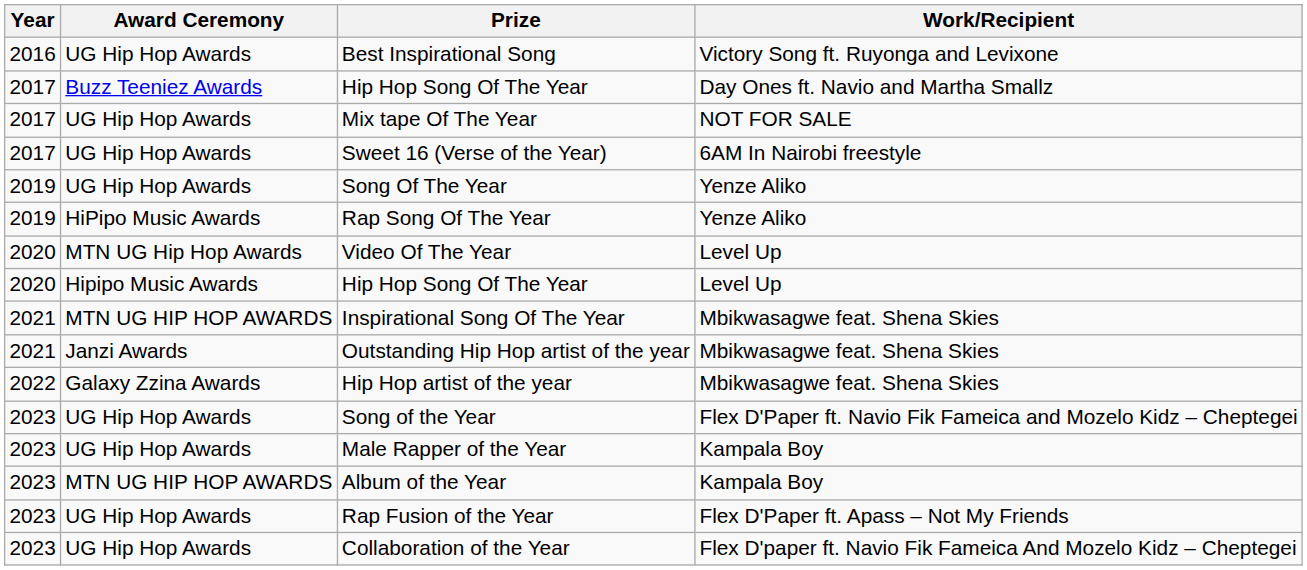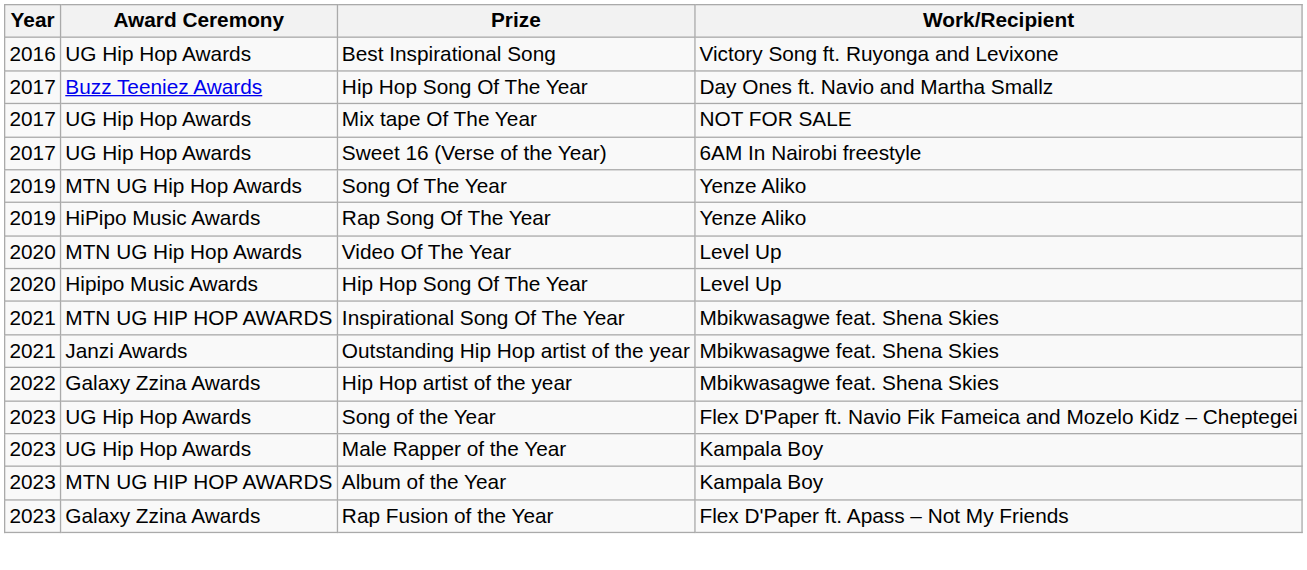 <table class="wikitable">
 <tr>
 <th>Year</th>
 <th>Award Ceremony</th>
 <th>Prize</th>
 <th>Work/Recipient</th>
 </tr>
 <tr>
 <td><div>2016</div></td>
 <td>UG Hip Hop Awards</td>
 <td>Best Inspirational Song </td>
 <td>Victory Song ft. Ruyonga and Levixone</td>
 </tr>
 <tr>
 <td><div>2017</div></td>
 <td><a href='#'>Buzz Teeniez Awards</a></td>
 <td>Hip Hop Song Of The Year </td>
 <td>Day Ones ft. Navio and Martha Smallz</td>
 </tr>
 <tr>
 <td><div>2017</div></td>
 <td>UG Hip Hop Awards</td>
 <td>Mix tape Of The Year </td>
 <td>NOT FOR SALE</td>
 </tr>
 <tr>
 <td><div>2017</div></td>
 <td>UG Hip Hop Awards</td>
 <td>Sweet 16 (Verse of the Year) </td>
 <td>6AM In Nairobi freestyle</td>
 </tr>
 <tr>
 <td><div>2019</div></td>
-<td>UG Hip Hop Awards</td>
+<td>MTN UG Hip Hop Awards</td>
 <td>Song Of The Year </td>
 <td>Yenze Aliko</td>
 </tr>
 <tr>
 <td><div>2019</div></td>
 <td>HiPipo Music Awards</td>
 <td>Rap Song Of The Year </td>
 <td>Yenze Aliko</td>
 </tr>
 <tr>
 <td><div>2020</div></td>
 <td>MTN UG Hip Hop Awards</td>
 <td>Video Of The Year </td>
 <td>Level Up</td>
 </tr>
 <tr>
 <td><div>2020</div></td>
 <td>Hipipo Music Awards</td>
 <td>Hip Hop Song Of The Year </td>
 <td>Level Up</td>
 </tr>
 <tr>
 <td><div>2021</div></td>
 <td>MTN UG HIP HOP AWARDS</td>
 <td>Inspirational Song Of The Year </td>
 <td>Mbikwasagwe feat. Shena Skies</td>
 </tr>
 <tr>
 <td><div>2021</div></td>
 <td>Janzi Awards</td>
 <td>Outstanding Hip Hop artist of the year </td>
 <td>Mbikwasagwe feat. Shena Skies</td>
 </tr>
 <tr>
 <td><div>2022</div></td>
 <td>Galaxy Zzina Awards</td>
 <td>Hip Hop artist of the year </td>
 <td>Mbikwasagwe feat. Shena Skies</td>
 </tr>
 <tr>
 <td><div>2023</div></td>
 <td>UG Hip Hop Awards</td>
 <td>Song of the Year </td>
 <td>Flex D'Paper ft. Navio Fik Fameica and Mozelo Kidz – Cheptegei</td>
 </tr>
 <tr>
 <td><div>2023</div></td>
 <td>UG Hip Hop Awards</td>
 <td>Male Rapper of the Year </td>
 <td>Kampala Boy</td>
 </tr>
 <tr>
 <td><div>2023</div></td>
 <td>MTN UG HIP HOP AWARDS</td>
 <td>Album of the Year </td>
 <td>Kampala Boy</td>
 </tr>
 <tr>
 <td><div>2023</div></td>
-<td>UG Hip Hop Awards</td>
+<td>Galaxy Zzina Awards</td>
 <td>Rap Fusion of the Year </td>
 <td>Flex D'Paper ft. Apass – Not My Friends</td>
 </tr>
-<tr>
-<td><div>2023</div></td>
-<td>UG Hip Hop Awards</td>
-<td>Collaboration of the Year </td>
-<td>Flex D'paper ft. Navio Fik Fameica And Mozelo Kidz – Cheptegei</td>
-</tr>
 </table>
